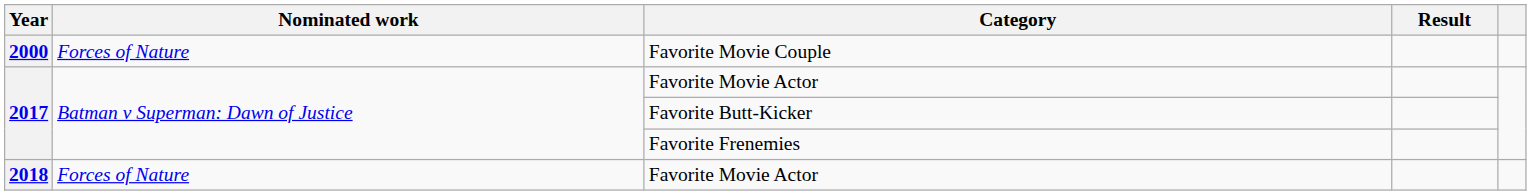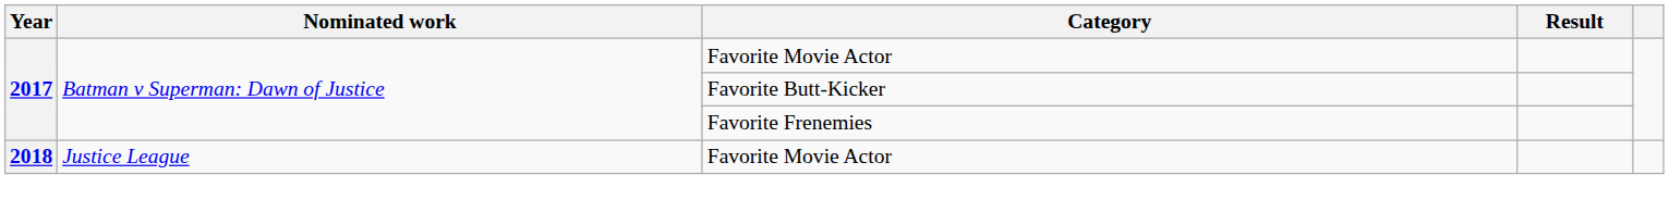 <table class="wikitable">
 <tr>
 <th scope="col" style="width:1em;">Year</th>
 <th scope="col" style="width:30em;">Nominated work</th>
 <th scope="col" style="width:38em;">Category</th>
 <th scope="col" style="width:5em;">Result</th>
 <th scope="col" style="width:1em;"></th>
-</tr>
-<tr>
-<th scope="row"><a href='#'>2000</a></th>
-<td><em><a href='#'>Forces of Nature</a></em></td>
-<td>Favorite Movie Couple</td>
-<td></td>
-<td style="text-align:center;"></td>
 </tr>
 <tr>
 <th scope="row" rowspan="3"><a href='#'>2017</a></th>
 <td rowspan="3"><em><a href='#'>Batman v Superman: Dawn of Justice</a></em></td>
 <td>Favorite Movie Actor</td>
 <td></td>
 <td rowspan="3" style="text-align:center;"></td>
 </tr>
 <tr>
 <td>Favorite Butt-Kicker</td>
 <td></td>
 </tr>
 <tr>
 <td>Favorite Frenemies</td>
 <td></td>
 </tr>
 <tr>
 <th scope="row" rowspan="3"><a href='#'>2018</a></th>
-<td><em><a href='#'>Forces of Nature</a></em></td>
+<td><em><a href='#'>Justice League</a></em></td>
 <td>Favorite Movie Actor</td>
 <td></td>
 <td style="text-align:center;"></td>
 </tr>
 </table>
